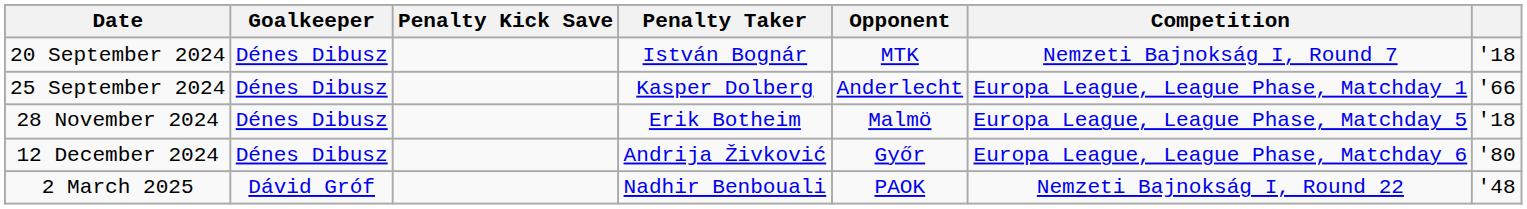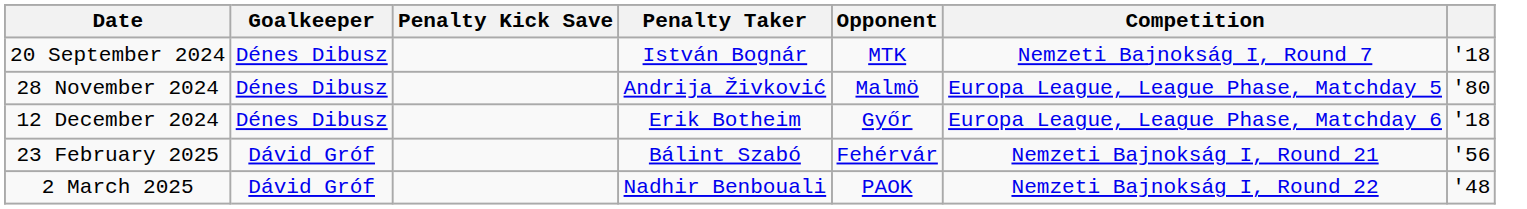 <table class="wikitable sortable sticky-header zebra" style="text-align:center; font-size:85%;">
 <tr>
 <th>Date</th>
 <th>Goalkeeper</th>
 <th>Penalty Kick Save</th>
 <th>Penalty Taker</th>
 <th>Opponent</th>
 <th>Competition</th>
 <th></th>
 </tr>
 <tr>
 <td>20 September 2024</td>
 <td><a href='#'>Dénes Dibusz</a></td>
 <td></td>
 <td><a href='#'>István Bognár</a></td>
 <td><a href='#'>MTK</a></td>
 <td><a href='#'>Nemzeti Bajnokság I, Round 7</a></td>
 <td> '18</td>
 </tr>
 <tr>
-<td>25 September 2024</td>
-<td><a href='#'>Dénes Dibusz</a></td>
-<td></td>
-<td><a href='#'>Kasper Dolberg</a></td>
-<td><a href='#'>Anderlecht</a> </td>
-<td><a href='#'>Europa League, League Phase, Matchday 1</a></td>
-<td> '66</td>
-</tr>
-<tr>
 <td>28 November 2024</td>
 <td><a href='#'>Dénes Dibusz</a></td>
 <td></td>
-<td><a href='#'>Erik Botheim</a></td>
+<td><a href='#'>Andrija Živković</a></td>
 <td><a href='#'>Malmö</a> </td>
 <td><a href='#'>Europa League, League Phase, Matchday 5</a></td>
-<td> '18</td>
+<td> '80</td>
 </tr>
 <tr>
 <td>12 December 2024</td>
 <td><a href='#'>Dénes Dibusz</a></td>
 <td></td>
-<td><a href='#'>Andrija Živković</a></td>
+<td><a href='#'>Erik Botheim</a></td>
 <td><a href='#'>Győr</a></td>
 <td><a href='#'>Europa League, League Phase, Matchday 6</a></td>
-<td> '80</td>
+<td> '18</td>
+</tr>
+<tr>
+<td>23 February 2025</td>
+<td><a href='#'>Dávid Gróf</a></td>
+<td></td>
+<td><a href='#'>Bálint Szabó</a></td>
+<td><a href='#'>Fehérvár</a></td>
+<td><a href='#'>Nemzeti Bajnokság I, Round 21</a></td>
+<td> '56</td>
 </tr>
 <tr>
 <td>2 March 2025</td>
 <td><a href='#'>Dávid Gróf</a></td>
 <td></td>
 <td><a href='#'>Nadhir Benbouali</a></td>
 <td><a href='#'>PAOK</a> </td>
 <td><a href='#'>Nemzeti Bajnokság I, Round 22</a></td>
 <td> '48</td>
 </tr>
 </table>
